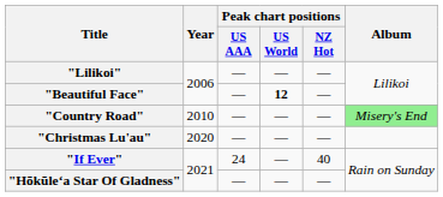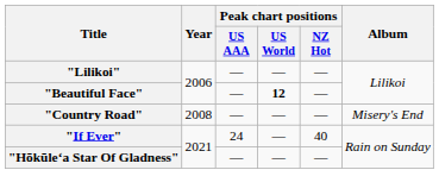 <table class="wikitable plainrowheaders" style="text-align:center;">
 <tr>
 <th scope="col" rowspan="2">Title</th>
 <th scope="col" rowspan="2">Year</th>
 <th colspan="3">Peak chart positions</th>
 <th rowspan="2">Album</th>
 </tr>
 <tr>
 <th scope="col" style="width:3em;font-size:90%;"><a href='#'>US</a><br><a href='#'>AAA</a><br></th>
 <th scope="col" style="width:3em;font-size:90%;"><a href='#'>US World</a><br></th>
 <th scope="col" style="width:3em;font-size:90%;"><a href='#'>NZ<br>Hot</a><br></th>
 </tr>
 <tr>
 <th scope="row">"Lilikoi"</th>
 <td rowspan="2">2006</td>
 <td>—</td>
 <td>—</td>
 <td>—</td>
 <td rowspan="2"><em>Lilikoi</em></td>
 </tr>
 <tr>
 <th scope="row">"Beautiful Face"</th>
 <td>—</td>
 <td><strong>12</strong></td>
 <td>—</td>
 </tr>
 <tr>
 <th scope="row">"Country Road"</th>
-<td>2010</td>
+<td>2008</td>
 <td>—</td>
 <td>—</td>
 <td>—</td>
-<td style="background: lightgreen;"><em>Misery's End</em></td>
-</tr>
-<tr>
-<th scope="row">"Christmas Lu'au"</th>
-<td>2020</td>
-<td>—</td>
-<td>—</td>
-<td>—</td>
-<td></td>
+<td><em>Misery's End</em></td>
 </tr>
 <tr>
 <th scope="row">"<a href='#'>If Ever</a>"<br></th>
 <td rowspan="2">2021</td>
 <td>24</td>
 <td>—</td>
 <td>40</td>
 <td rowspan="2"><em>Rain on Sunday</em></td>
 </tr>
 <tr>
 <th scope="row">"Hōkūleʻa Star Of Gladness"</th>
 <td>—</td>
 <td>—</td>
 <td>—</td>
 </tr>
 </table>
